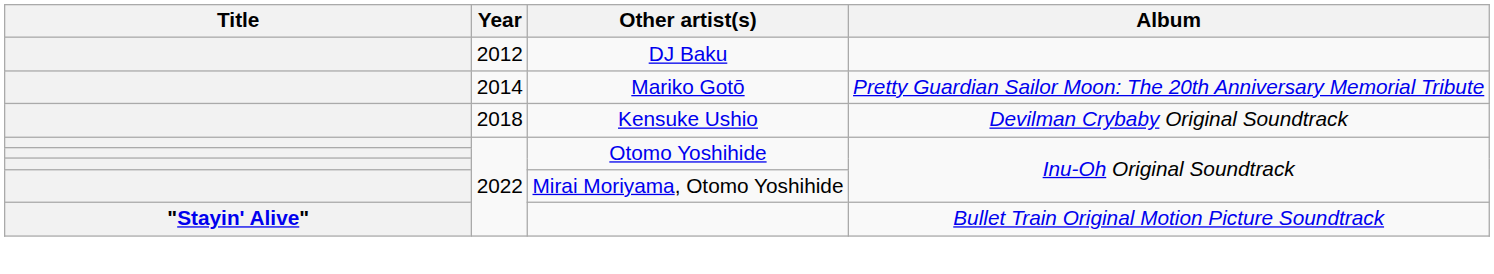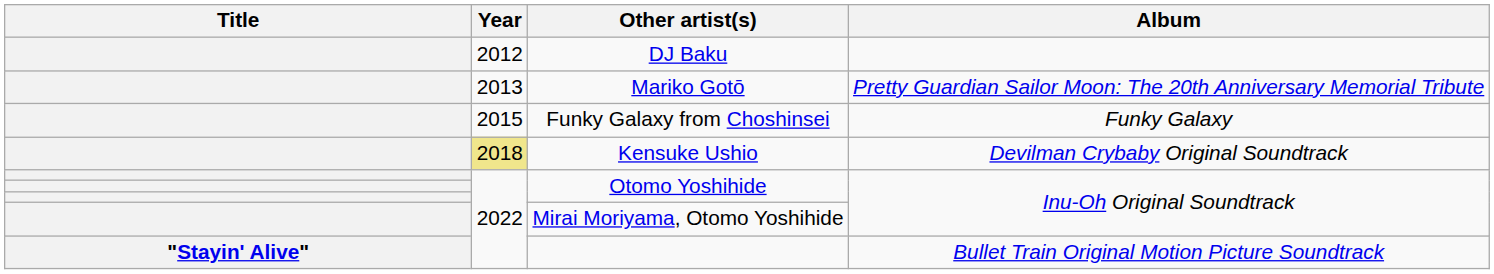 <table class="wikitable plainrowheaders" style="text-align:center;">
 <tr>
 <th scope="col" style="width:22em;">Title</th>
 <th scope="col">Year</th>
 <th scope="col">Other artist(s)</th>
 <th scope="col">Album</th>
 </tr>
 <tr>
 <th scope="row"></th>
 <td>2012</td>
 <td><a href='#'>DJ Baku</a></td>
 <td></td>
 </tr>
 <tr>
 <th scope="row"></th>
-<td>2014</td>
+<td>2013</td>
 <td><a href='#'>Mariko Gotō</a></td>
 <td><em><a href='#'>Pretty Guardian Sailor Moon: The 20th Anniversary Memorial Tribute</a></em></td>
 </tr>
 <tr>
 <th scope="row"></th>
-<td>2018</td>
+<td>2015</td>
+<td>Funky Galaxy from <a href='#'>Choshinsei</a></td>
+<td><em>Funky Galaxy</em></td>
+</tr>
+<tr>
+<th scope="row"></th>
+<td style="background: khaki;">2018</td>
 <td><a href='#'>Kensuke Ushio</a></td>
 <td><em><a href='#'>Devilman Crybaby</a> Original Soundtrack</em></td>
 </tr>
 <tr>
 <th scope="row"></th>
 <td rowspan="5">2022</td>
 <td rowspan="3"><a href='#'>Otomo Yoshihide</a></td>
 <td rowspan="4"><em><a href='#'>Inu-Oh</a> Original Soundtrack</em></td>
 </tr>
 <tr>
 <th scope="row"></th>
 </tr>
 <tr>
 <th scope="row"></th>
 </tr>
 <tr>
 <th scope="row"></th>
 <td><a href='#'>Mirai Moriyama</a>, Otomo Yoshihide</td>
 </tr>
 <tr>
 <th scope="row">"<a href='#'>Stayin' Alive</a>"</th>
 <td></td>
 <td><em><a href='#'>Bullet Train Original Motion Picture Soundtrack</a></em></td>
 </tr>
 </table>
